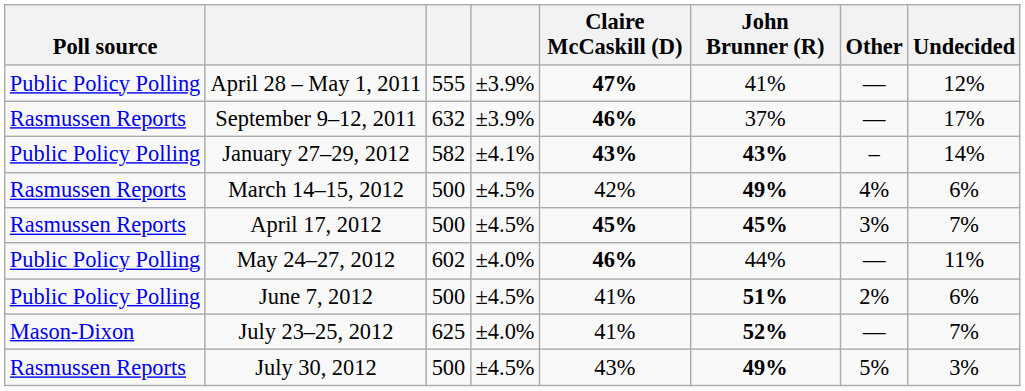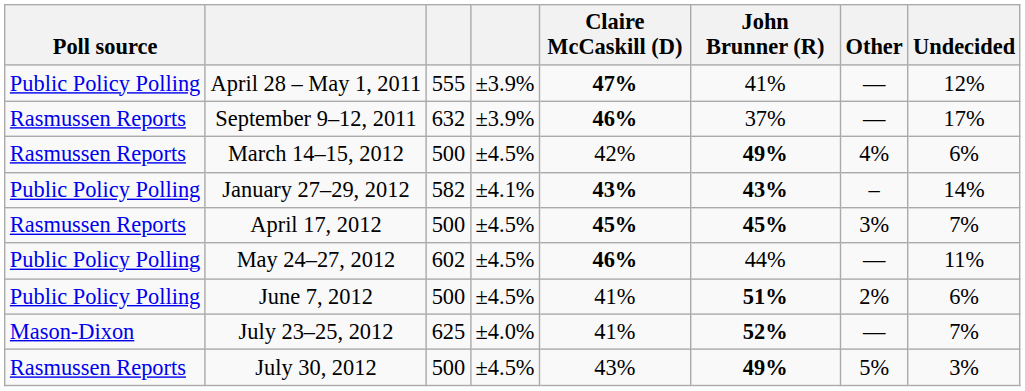 <table class="wikitable" style="text-align:center">
 <tr valign= bottom>
 <th>Poll source</th>
 <th></th>
 <th></th>
 <th></th>
 <th style="width:100px;">Claire<br>McCaskill (D)</th>
 <th style="width:100px;">John<br>Brunner (R)</th>
 <th>Other</th>
 <th>Undecided</th>
 </tr>
 <tr>
 <td align=left><a href='#'>Public Policy Polling</a></td>
 <td>April 28 – May 1, 2011</td>
 <td>555</td>
 <td>±3.9%</td>
 <td><strong>47%</strong></td>
 <td>41%</td>
 <td>—</td>
 <td>12%</td>
 </tr>
 <tr>
 <td align=left><a href='#'>Rasmussen Reports</a></td>
 <td>September 9–12, 2011</td>
 <td>632</td>
 <td>±3.9%</td>
 <td><strong>46%</strong></td>
 <td>37%</td>
 <td>—</td>
 <td>17%</td>
 </tr>
 <tr>
+<td align=left><a href='#'>Rasmussen Reports</a></td>
+<td>March 14–15, 2012</td>
+<td>500</td>
+<td>±4.5%</td>
+<td>42%</td>
+<td><strong>49%</strong></td>
+<td>4%</td>
+<td>6%</td>
+</tr>
+<tr>
 <td align=left><a href='#'>Public Policy Polling</a></td>
 <td>January 27–29, 2012</td>
 <td>582</td>
 <td>±4.1%</td>
 <td><strong>43%</strong></td>
 <td><strong>43%</strong></td>
 <td>–</td>
 <td>14%</td>
-</tr>
-<tr>
-<td align=left><a href='#'>Rasmussen Reports</a></td>
-<td>March 14–15, 2012</td>
-<td>500</td>
-<td>±4.5%</td>
-<td>42%</td>
-<td><strong>49%</strong></td>
-<td>4%</td>
-<td>6%</td>
 </tr>
 <tr>
 <td align=left><a href='#'>Rasmussen Reports</a></td>
 <td>April 17, 2012</td>
 <td>500</td>
 <td>±4.5%</td>
 <td><strong>45%</strong></td>
 <td><strong>45%</strong></td>
 <td>3%</td>
 <td>7%</td>
 </tr>
 <tr>
 <td align=left><a href='#'>Public Policy Polling</a></td>
 <td>May 24–27, 2012</td>
 <td>602</td>
-<td>±4.0%</td>
+<td>±4.5%</td>
 <td><strong>46%</strong></td>
 <td>44%</td>
 <td>—</td>
 <td>11%</td>
 </tr>
 <tr>
 <td align=left><a href='#'>Public Policy Polling</a></td>
 <td>June 7, 2012</td>
 <td>500</td>
 <td>±4.5%</td>
 <td>41%</td>
 <td><strong>51%</strong></td>
 <td>2%</td>
 <td>6%</td>
 </tr>
 <tr>
 <td align=left><a href='#'>Mason-Dixon</a></td>
 <td>July 23–25, 2012</td>
 <td>625</td>
 <td>±4.0%</td>
 <td>41%</td>
 <td><strong>52%</strong></td>
 <td>—</td>
 <td>7%</td>
 </tr>
 <tr>
 <td align=left><a href='#'>Rasmussen Reports</a></td>
 <td>July 30, 2012</td>
 <td>500</td>
 <td>±4.5%</td>
 <td>43%</td>
 <td><strong>49%</strong></td>
 <td>5%</td>
 <td>3%</td>
 </tr>
 </table>
